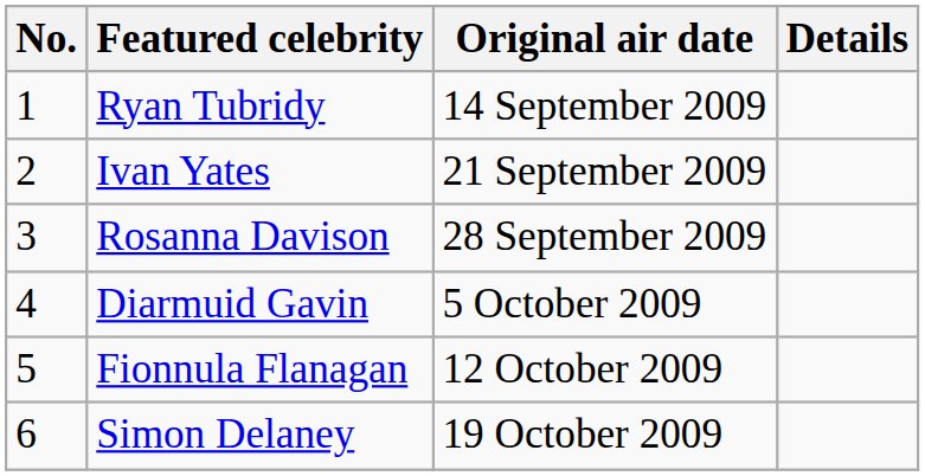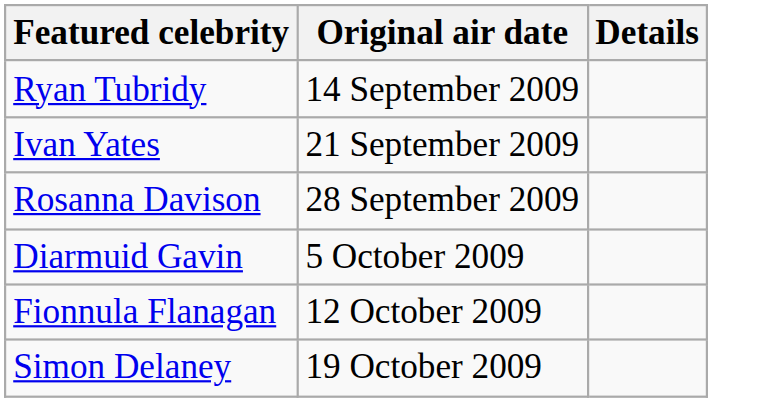 <table class="wikitable">
 <tr>
-<th>No.</th>
 <th>Featured celebrity</th>
 <th>Original air date</th>
 <th>Details</th>
 </tr>
 <tr>
-<td>1</td>
 <td><a href='#'>Ryan Tubridy</a></td>
 <td>14 September 2009</td>
 <td> </td>
 </tr>
 <tr>
-<td>2</td>
 <td><a href='#'>Ivan Yates</a></td>
 <td>21 September 2009</td>
 <td> </td>
 </tr>
 <tr>
-<td>3</td>
 <td><a href='#'>Rosanna Davison</a></td>
 <td>28 September 2009</td>
 <td> </td>
 </tr>
 <tr>
-<td>4</td>
 <td><a href='#'>Diarmuid Gavin</a></td>
 <td>5 October 2009</td>
 <td> </td>
 </tr>
 <tr>
-<td>5</td>
 <td><a href='#'>Fionnula Flanagan</a></td>
 <td>12 October 2009</td>
 <td> </td>
 </tr>
 <tr>
-<td>6</td>
 <td><a href='#'>Simon Delaney</a></td>
 <td>19 October 2009</td>
 <td> </td>
 </tr>
 </table>
